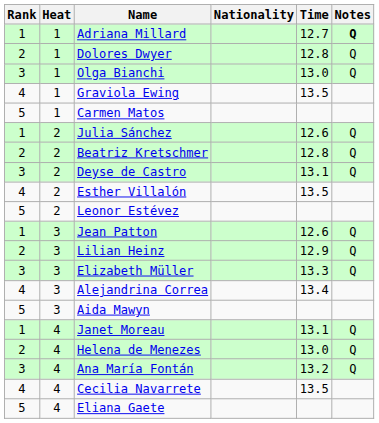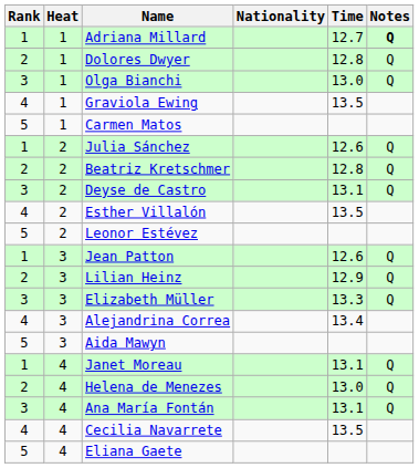 <table class="wikitable sortable" style="text-align:center">
 <tr>
 <th>Rank</th>
 <th>Heat</th>
 <th>Name</th>
 <th>Nationality</th>
 <th>Time</th>
 <th>Notes</th>
 </tr>
 <tr bgcolor=ccffcc>
 <td>1</td>
 <td>1</td>
 <td align=left><a href='#'>Adriana Millard</a></td>
 <td align=left></td>
 <td>12.7</td>
 <td><strong>Q</strong></td>
 </tr>
 <tr bgcolor=ccffcc>
 <td>2</td>
 <td>1</td>
 <td align=left><a href='#'>Dolores Dwyer</a></td>
 <td align=left></td>
 <td>12.8</td>
 <td>Q</td>
 </tr>
 <tr bgcolor=ccffcc>
 <td>3</td>
 <td>1</td>
 <td align=left><a href='#'>Olga Bianchi</a></td>
 <td align=left></td>
 <td>13.0</td>
 <td>Q</td>
 </tr>
 <tr>
 <td>4</td>
 <td>1</td>
 <td align=left><a href='#'>Graviola Ewing</a></td>
 <td align=left></td>
 <td>13.5</td>
 <td></td>
 </tr>
 <tr>
 <td>5</td>
 <td>1</td>
 <td align=left><a href='#'>Carmen Matos</a></td>
 <td align=left></td>
 <td></td>
 <td></td>
 </tr>
 <tr bgcolor=ccffcc>
 <td>1</td>
 <td>2</td>
 <td align=left><a href='#'>Julia Sánchez</a></td>
 <td align=left></td>
 <td>12.6</td>
 <td>Q</td>
 </tr>
 <tr bgcolor=ccffcc>
 <td>2</td>
 <td>2</td>
 <td align=left><a href='#'>Beatriz Kretschmer</a></td>
 <td align=left></td>
 <td>12.8</td>
 <td>Q</td>
 </tr>
 <tr bgcolor=ccffcc>
 <td>3</td>
 <td>2</td>
 <td align=left><a href='#'>Deyse de Castro</a></td>
 <td align=left></td>
 <td>13.1</td>
 <td>Q</td>
 </tr>
 <tr>
 <td>4</td>
 <td>2</td>
 <td align=left><a href='#'>Esther Villalón</a></td>
 <td align=left></td>
 <td>13.5</td>
 <td></td>
 </tr>
 <tr>
 <td>5</td>
 <td>2</td>
 <td align=left><a href='#'>Leonor Estévez</a></td>
 <td align=left></td>
 <td></td>
 <td></td>
 </tr>
 <tr bgcolor=ccffcc>
 <td>1</td>
 <td>3</td>
 <td align=left><a href='#'>Jean Patton</a></td>
 <td align=left></td>
 <td>12.6</td>
 <td>Q</td>
 </tr>
 <tr bgcolor=ccffcc>
 <td>2</td>
 <td>3</td>
 <td align=left><a href='#'>Lilian Heinz</a></td>
 <td align=left></td>
 <td>12.9</td>
 <td>Q</td>
 </tr>
 <tr bgcolor=ccffcc>
 <td>3</td>
 <td>3</td>
 <td align=left><a href='#'>Elizabeth Müller</a></td>
 <td align=left></td>
 <td>13.3</td>
 <td>Q</td>
 </tr>
 <tr>
 <td>4</td>
 <td>3</td>
 <td align=left><a href='#'>Alejandrina Correa</a></td>
 <td align=left></td>
 <td>13.4</td>
 <td></td>
 </tr>
 <tr>
 <td>5</td>
 <td>3</td>
 <td align=left><a href='#'>Aida Mawyn</a></td>
 <td align=left></td>
 <td></td>
 <td></td>
 </tr>
 <tr bgcolor=ccffcc>
 <td>1</td>
 <td>4</td>
 <td align=left><a href='#'>Janet Moreau</a></td>
 <td align=left></td>
 <td>13.1</td>
 <td>Q</td>
 </tr>
 <tr bgcolor=ccffcc>
 <td>2</td>
 <td>4</td>
 <td align=left><a href='#'>Helena de Menezes</a></td>
 <td align=left></td>
 <td>13.0</td>
 <td>Q</td>
 </tr>
 <tr bgcolor=ccffcc>
 <td>3</td>
 <td>4</td>
 <td align=left><a href='#'>Ana María Fontán</a></td>
 <td align=left></td>
-<td>13.2</td>
+<td>13.1</td>
 <td>Q</td>
 </tr>
 <tr>
 <td>4</td>
 <td>4</td>
 <td align=left><a href='#'>Cecilia Navarrete</a></td>
 <td align=left></td>
 <td>13.5</td>
 <td></td>
 </tr>
 <tr>
 <td>5</td>
 <td>4</td>
 <td align=left><a href='#'>Eliana Gaete</a></td>
 <td align=left></td>
 <td></td>
 <td></td>
 </tr>
 </table>
